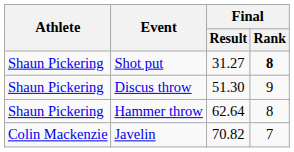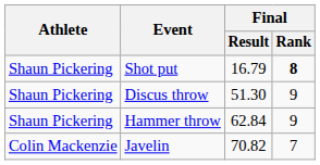 <table class="wikitable" style="font-size:90%">
 <tr>
 <th rowspan="2">Athlete</th>
 <th rowspan="2">Event</th>
 <th colspan="2">Final</th>
 </tr>
 <tr style="font-size:95%">
 <th>Result</th>
 <th>Rank</th>
 </tr>
 <tr align=center>
 <td align=left><a href='#'>Shaun Pickering</a></td>
 <td align=left><a href='#'>Shot put</a></td>
-<td>31.27</td>
+<td>16.79</td>
 <td><strong>8</strong></td>
 </tr>
 <tr align=center>
 <td align=left><a href='#'>Shaun Pickering</a></td>
 <td align=left><a href='#'>Discus throw</a></td>
 <td>51.30</td>
 <td>9</td>
 </tr>
 <tr align=center>
 <td align=left><a href='#'>Shaun Pickering</a></td>
 <td align=left><a href='#'>Hammer throw</a></td>
-<td>62.64</td>
-<td>8</td>
+<td>62.84</td>
+<td>9</td>
 </tr>
 <tr align=center>
 <td align=left><a href='#'>Colin Mackenzie</a></td>
 <td align=left><a href='#'>Javelin</a></td>
 <td>70.82</td>
 <td>7</td>
 </tr>
 </table>
